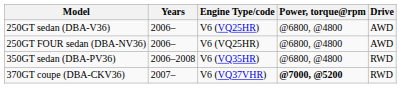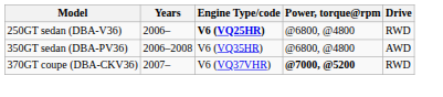 <table class="wikitable">
 <tr>
 <th>Model</th>
 <th>Years</th>
 <th>Engine Type/code</th>
 <th>Power, torque@rpm</th>
 <th>Drive</th>
 </tr>
 <tr>
 <td>250GT sedan (DBA-V36)</td>
 <td>2006–</td>
-<td> V6 (<a href='#'>VQ25HR</a>)</td>
+<td><strong> V6 (<a href='#'>VQ25HR</a>)</strong></td>
 <td>@6800, @4800</td>
-<td>AWD</td>
-</tr>
-<tr>
-<td>250GT FOUR sedan (DBA-NV36)</td>
-<td>2006–</td>
-<td> V6 (VQ25HR)</td>
-<td>@6800, @4800</td>
-<td>AWD</td>
+<td>RWD</td>
 </tr>
 <tr>
 <td>350GT sedan (DBA-PV36)</td>
 <td>2006–2008</td>
 <td> V6 (<a href='#'>VQ35HR</a>)</td>
 <td>@6800, @4800</td>
-<td>RWD</td>
+<td>AWD</td>
 </tr>
 <tr>
 <td>370GT coupe (DBA-CKV36)</td>
 <td>2007–</td>
 <td> V6 (<a href='#'>VQ37VHR</a>)</td>
 <td><strong>@7000, @5200</strong></td>
 <td>RWD</td>
 </tr>
 </table>
